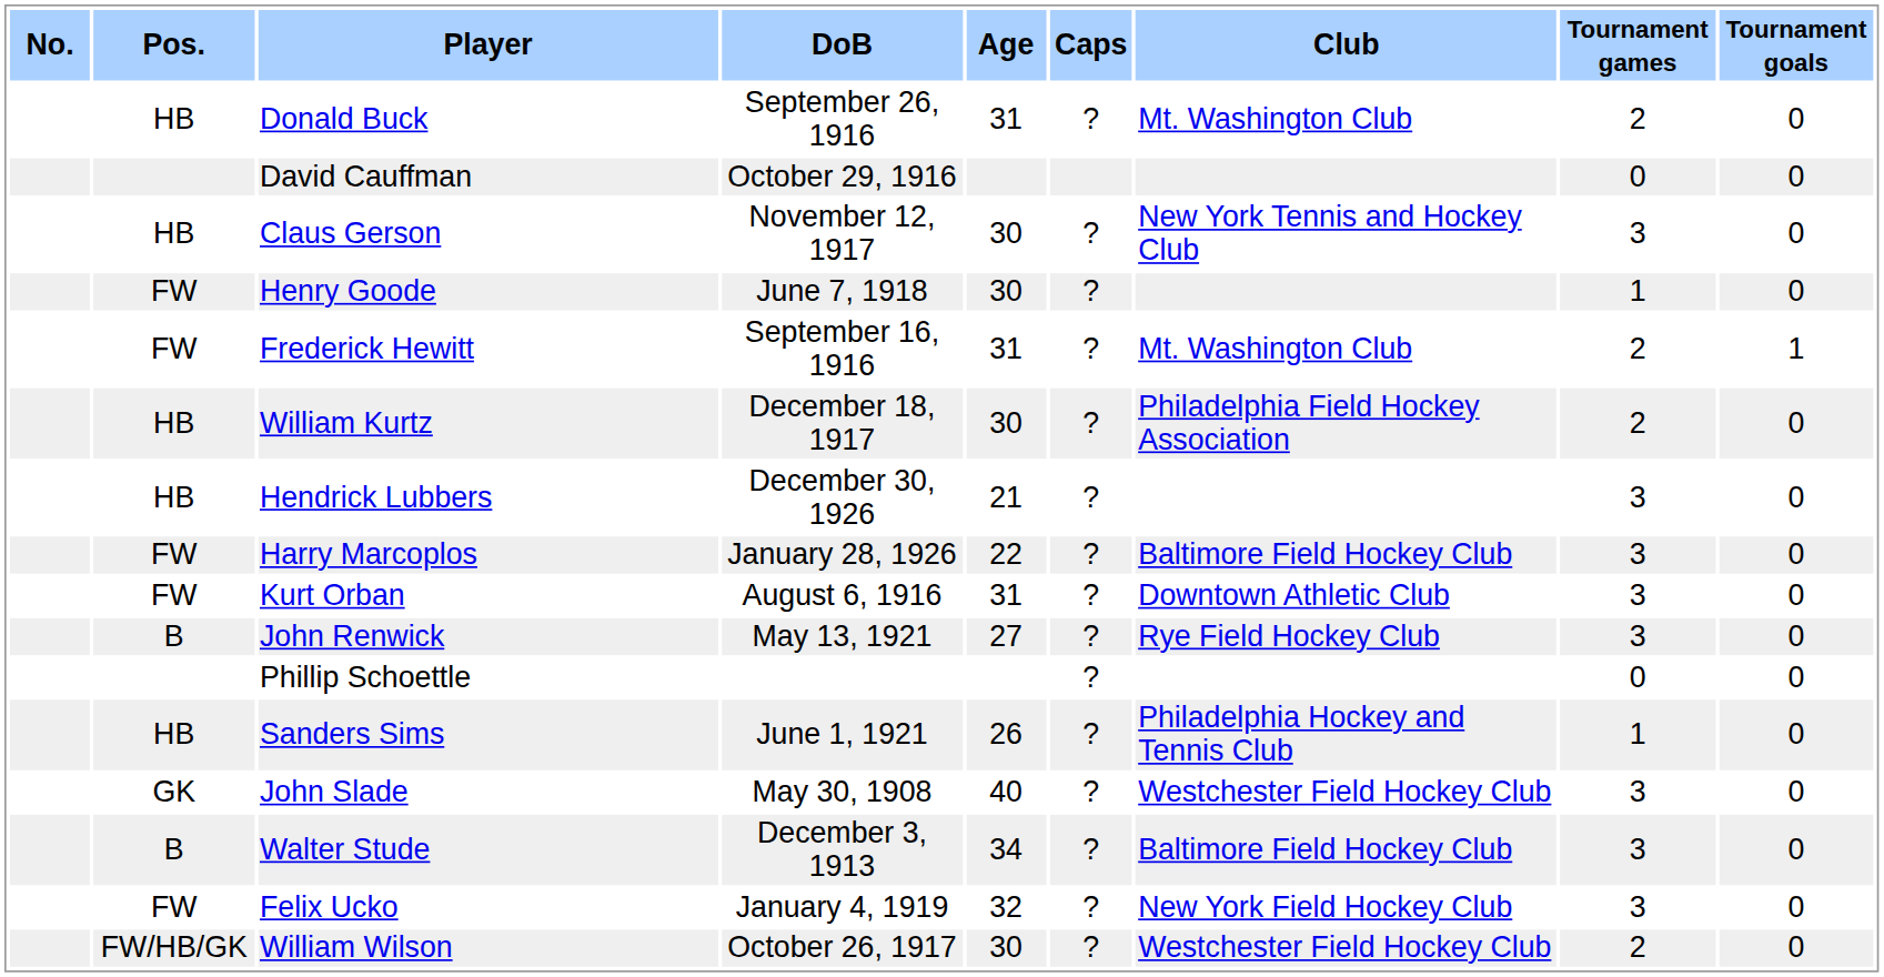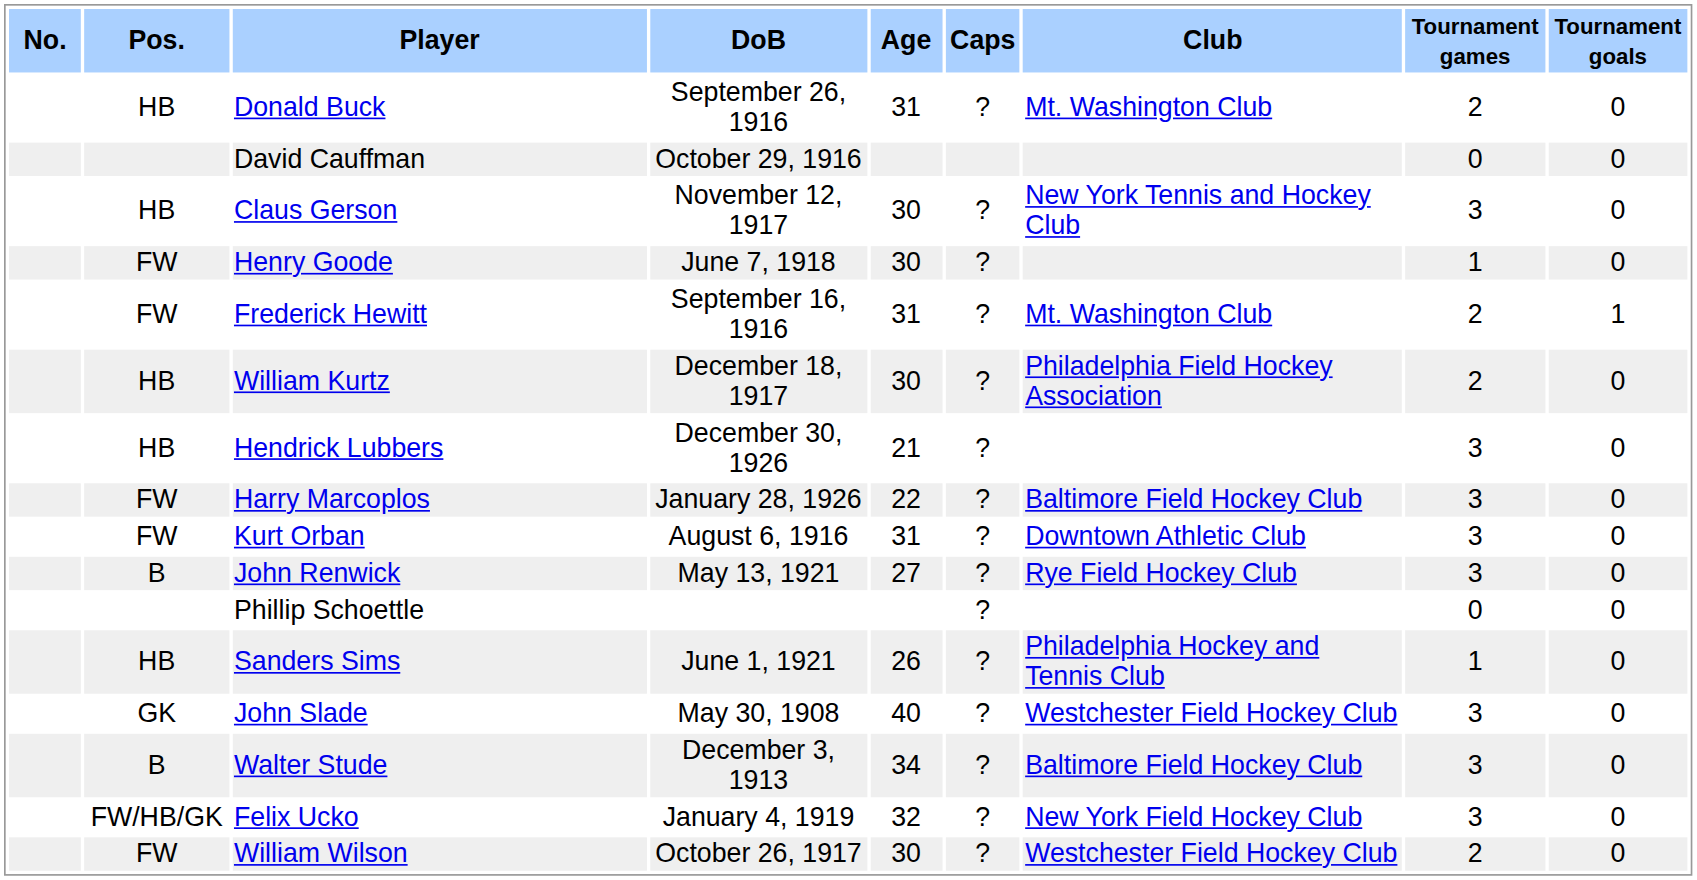 <table border="0" width="80%" style="border: 1px solid #999; background-color:#FFFFFF; text-align:center">
 <tr align="center" bgcolor="#AAD0FF">
 <th width=4%>No.</th>
 <th width=6%>Pos.</th>
 <th width=23%>Player</th>
 <th width=12%>DoB</th>
 <th width=4%>Age</th>
 <th width=4%>Caps</th>
 <th width=21%>Club</th>
 <th width=6%><small>Tournament<br>games</small></th>
 <th width=6%><small>Tournament<br>goals</small></th>
 </tr>
 <tr>
 <td></td>
 <td>HB</td>
 <td align="left"><a href='#'>Donald Buck</a></td>
 <td>September 26, 1916</td>
 <td>31</td>
 <td>?</td>
 <td align="left"> <a href='#'>Mt. Washington Club</a></td>
 <td>2</td>
 <td>0</td>
 </tr>
 <tr bgcolor="#EFEFEF">
 <td></td>
 <td></td>
 <td align="left">David Cauffman</td>
 <td>October 29, 1916</td>
 <td></td>
 <td></td>
 <td align="left"></td>
 <td>0</td>
 <td>0</td>
 </tr>
 <tr>
 <td></td>
 <td>HB</td>
 <td align="left"><a href='#'>Claus Gerson</a></td>
 <td>November 12, 1917</td>
 <td>30</td>
 <td>?</td>
 <td align="left"> <a href='#'>New York Tennis and Hockey Club</a></td>
 <td>3</td>
 <td>0</td>
 </tr>
 <tr bgcolor="#EFEFEF">
 <td></td>
 <td>FW</td>
 <td align="left"><a href='#'>Henry Goode</a></td>
 <td>June 7, 1918</td>
 <td>30</td>
 <td>?</td>
 <td align="left"></td>
 <td>1</td>
 <td>0</td>
 </tr>
 <tr>
 <td></td>
 <td>FW</td>
 <td align="left"><a href='#'>Frederick Hewitt</a></td>
 <td>September 16, 1916</td>
 <td>31</td>
 <td>?</td>
 <td align="left"> <a href='#'>Mt. Washington Club</a></td>
 <td>2</td>
 <td>1</td>
 </tr>
 <tr bgcolor="#EFEFEF">
 <td></td>
 <td>HB</td>
 <td align="left"><a href='#'>William Kurtz</a></td>
 <td>December 18, 1917</td>
 <td>30</td>
 <td>?</td>
 <td align="left"> <a href='#'>Philadelphia Field Hockey Association</a></td>
 <td>2</td>
 <td>0</td>
 </tr>
 <tr>
 <td></td>
 <td>HB</td>
 <td align="left"><a href='#'>Hendrick Lubbers</a></td>
 <td>December 30, 1926</td>
 <td>21</td>
 <td>?</td>
 <td align="left"></td>
 <td>3</td>
 <td>0</td>
 </tr>
 <tr bgcolor="#EFEFEF">
 <td></td>
 <td>FW</td>
 <td align="left"><a href='#'>Harry Marcoplos</a></td>
 <td>January 28, 1926</td>
 <td>22</td>
 <td>?</td>
 <td align="left"> <a href='#'>Baltimore Field Hockey Club</a></td>
 <td>3</td>
 <td>0</td>
 </tr>
 <tr>
 <td></td>
 <td>FW</td>
 <td align="left"><a href='#'>Kurt Orban</a></td>
 <td>August 6, 1916</td>
 <td>31</td>
 <td>?</td>
 <td align="left"> <a href='#'>Downtown Athletic Club</a></td>
 <td>3</td>
 <td>0</td>
 </tr>
 <tr bgcolor="#EFEFEF">
 <td></td>
 <td>B</td>
 <td align="left"><a href='#'>John Renwick</a></td>
 <td>May 13, 1921</td>
 <td>27</td>
 <td>?</td>
 <td align="left"> <a href='#'>Rye Field Hockey Club</a></td>
 <td>3</td>
 <td>0</td>
 </tr>
 <tr>
 <td></td>
 <td></td>
 <td align="left">Phillip Schoettle</td>
 <td></td>
 <td></td>
 <td>?</td>
 <td align="left"></td>
 <td>0</td>
 <td>0</td>
 </tr>
 <tr bgcolor="#EFEFEF">
 <td></td>
 <td>HB</td>
 <td align="left"><a href='#'>Sanders Sims</a></td>
 <td>June 1, 1921</td>
 <td>26</td>
 <td>?</td>
 <td align="left"> <a href='#'>Philadelphia Hockey and Tennis Club</a></td>
 <td>1</td>
 <td>0</td>
 </tr>
 <tr>
 <td></td>
 <td>GK</td>
 <td align="left"><a href='#'>John Slade</a></td>
 <td>May 30, 1908</td>
 <td>40</td>
 <td>?</td>
 <td align="left"> <a href='#'>Westchester Field Hockey Club</a></td>
 <td>3</td>
 <td>0</td>
 </tr>
 <tr bgcolor="#EFEFEF">
 <td></td>
 <td>B</td>
 <td align="left"><a href='#'>Walter Stude</a></td>
 <td>December 3, 1913</td>
 <td>34</td>
 <td>?</td>
 <td align="left"> <a href='#'>Baltimore Field Hockey Club</a></td>
 <td>3</td>
 <td>0</td>
 </tr>
 <tr>
 <td></td>
-<td>FW</td>
+<td>FW/HB/GK</td>
 <td align="left"><a href='#'>Felix Ucko</a></td>
 <td>January 4, 1919</td>
 <td>32</td>
 <td>?</td>
 <td align="left"> <a href='#'>New York Field Hockey Club</a></td>
 <td>3</td>
 <td>0</td>
 </tr>
 <tr bgcolor="#EFEFEF">
 <td></td>
-<td>FW/HB/GK</td>
+<td>FW</td>
 <td align="left"><a href='#'>William Wilson</a></td>
 <td>October 26, 1917</td>
 <td>30</td>
 <td>?</td>
 <td align="left"> <a href='#'>Westchester Field Hockey Club</a></td>
 <td>2</td>
 <td>0</td>
 </tr>
 </table>
